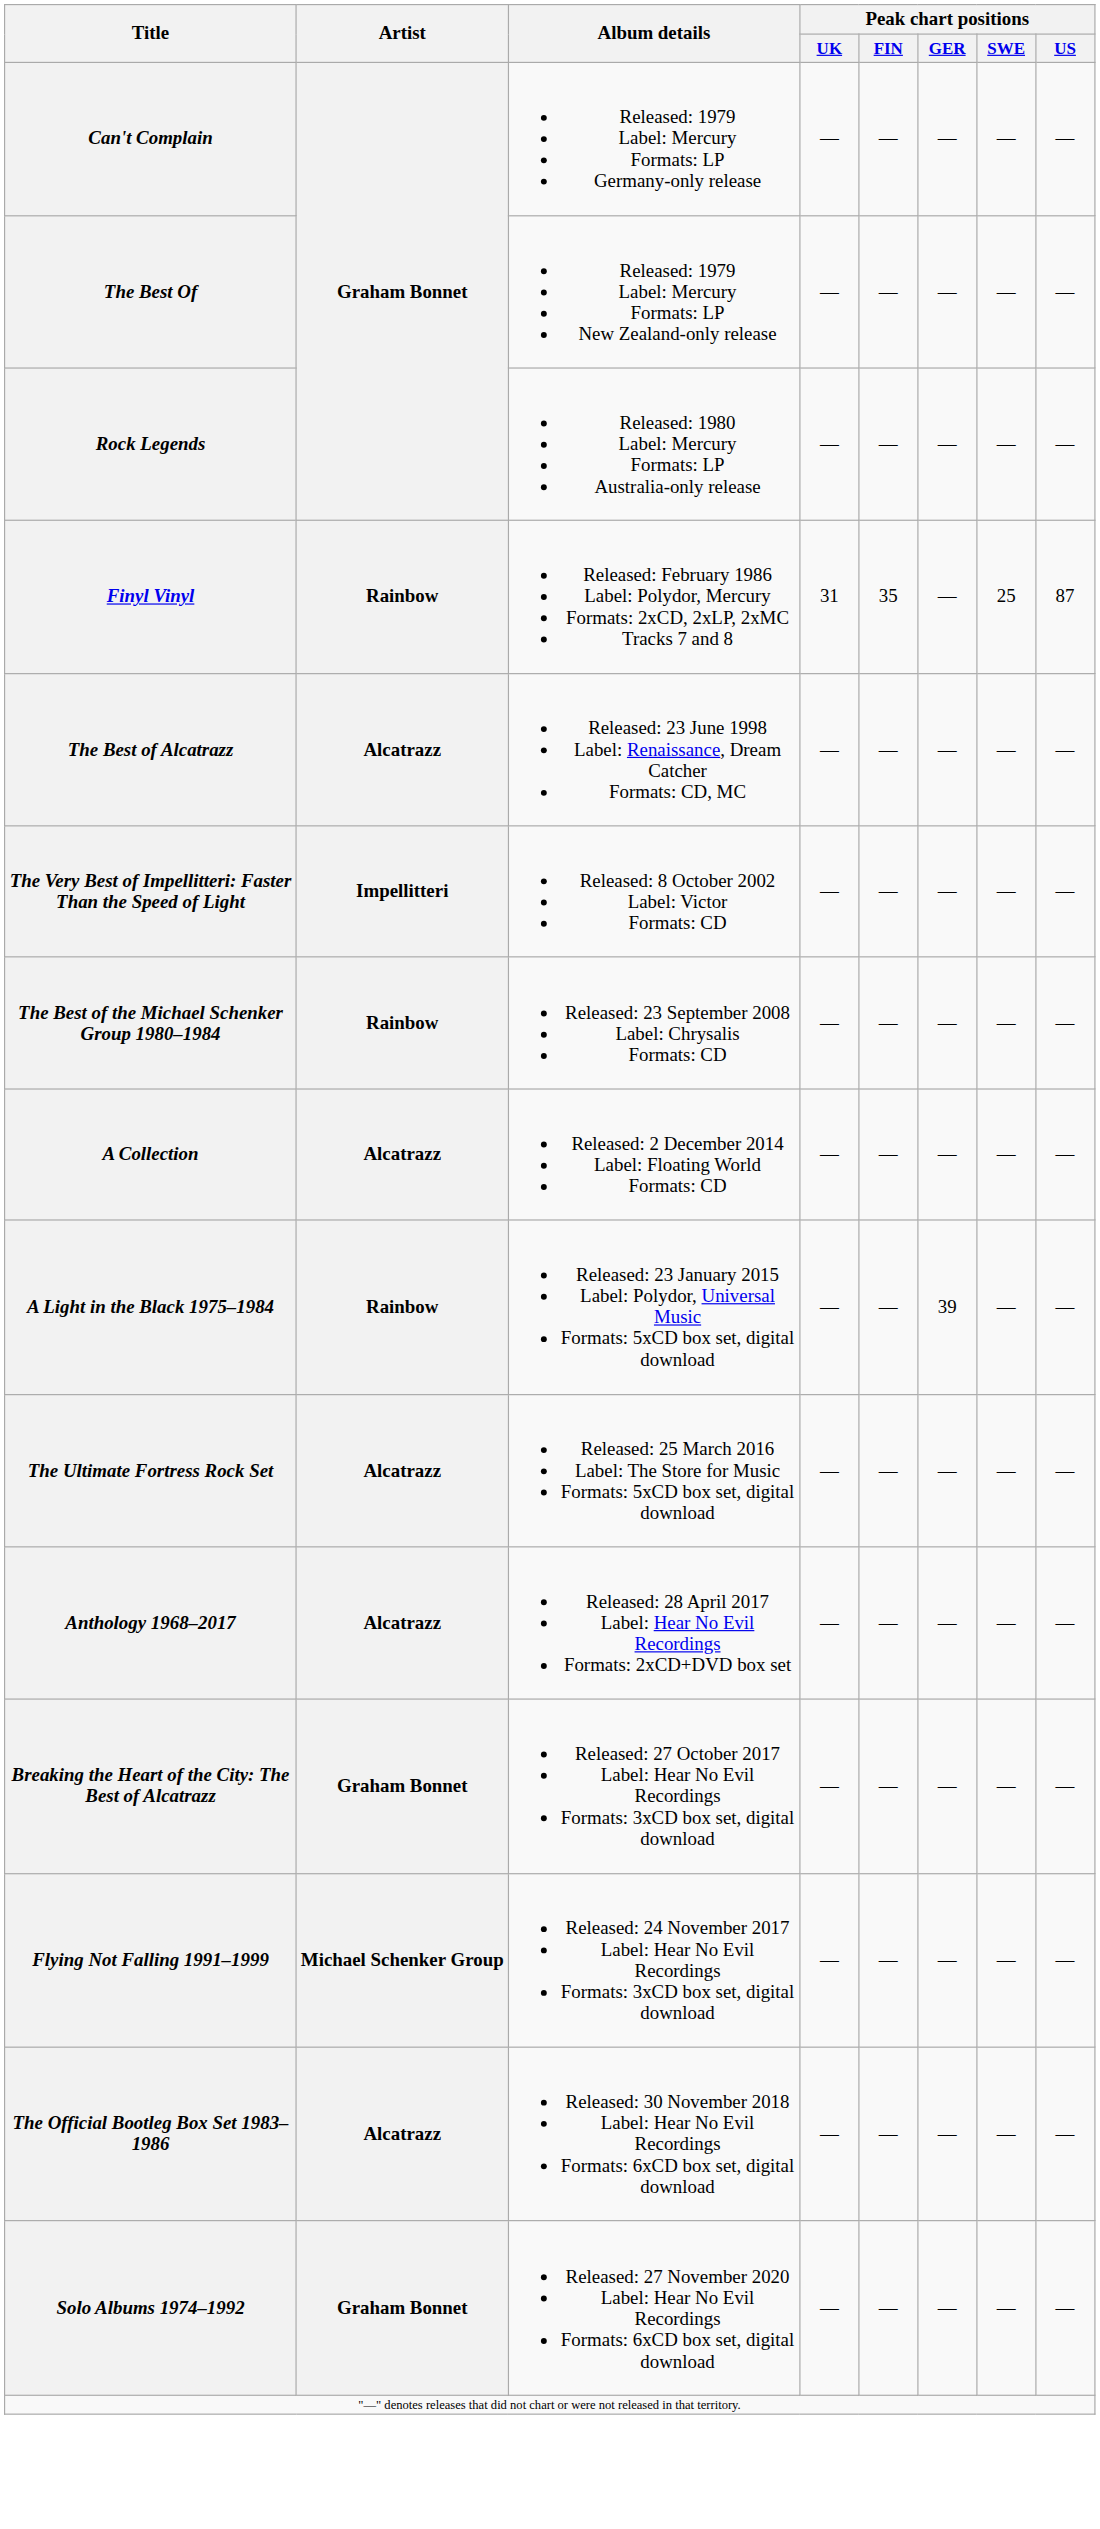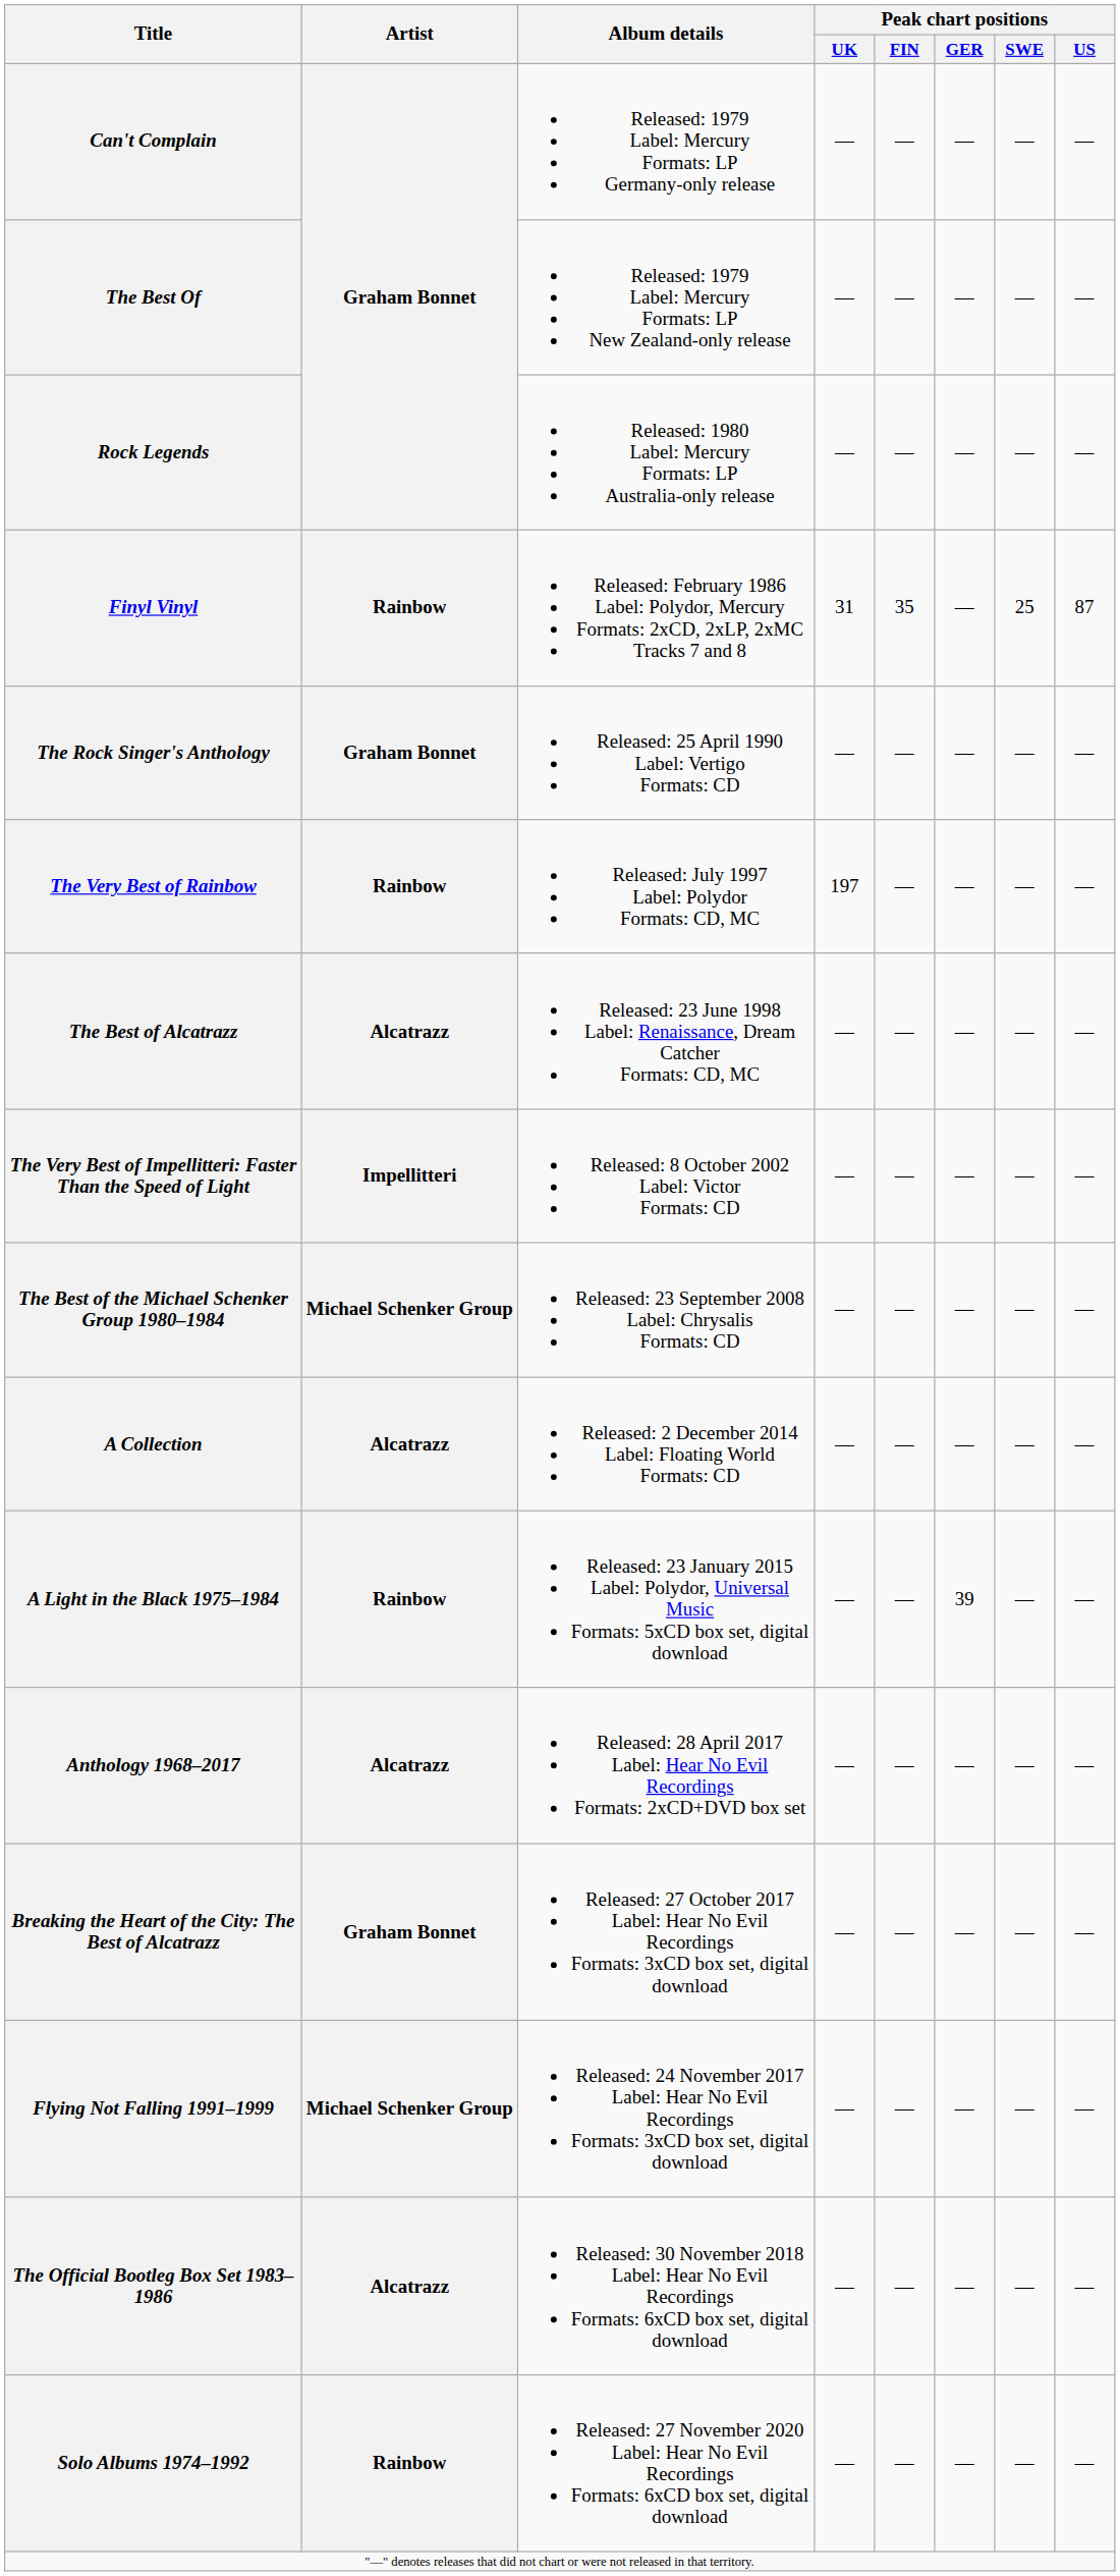 <table class="wikitable plainrowheaders" style="text-align:center;">
 <tr>
 <th rowspan="2" scope="col" style="width:15em;">Title</th>
 <th rowspan="2">Artist</th>
 <th rowspan="2" scope="col" style="width:15em;">Album details</th>
 <th colspan="5">Peak chart positions</th>
 </tr>
 <tr>
 <th scope="col" style="width:3em;font-size:90%;"><a href='#'>UK</a><br></th>
 <th scope="col" style="width:3em;font-size:90%;"><a href='#'>FIN</a><br></th>
 <th scope="col" style="width:3em;font-size:90%;"><a href='#'>GER</a><br></th>
 <th scope="col" style="width:3em;font-size:90%;"><a href='#'>SWE</a><br></th>
 <th scope="col" style="width:3em;font-size:90%;"><a href='#'>US</a><br></th>
 </tr>
 <tr>
 <th scope="row"><em>Can't Complain</em></th>
 <th scope="row" rowspan="3">Graham Bonnet</th>
 <td><br><ul><li>Released: 1979</li><li>Label: Mercury</li><li>Formats: LP</li><li>Germany-only release</li></ul></td>
 <td>—</td>
 <td>—</td>
 <td>—</td>
 <td>—</td>
 <td>—</td>
 </tr>
 <tr>
 <th scope="row"><em>The Best Of</em></th>
 <td><br><ul><li>Released: 1979</li><li>Label: Mercury</li><li>Formats: LP</li><li>New Zealand-only release</li></ul></td>
 <td>—</td>
 <td>—</td>
 <td>—</td>
 <td>—</td>
 <td>—</td>
 </tr>
 <tr>
 <th scope="row"><em>Rock Legends</em></th>
 <td><br><ul><li>Released: 1980</li><li>Label: Mercury</li><li>Formats: LP</li><li>Australia-only release</li></ul></td>
 <td>—</td>
 <td>—</td>
 <td>—</td>
 <td>—</td>
 <td>—</td>
 </tr>
 <tr>
 <th scope="row"><em><a href='#'>Finyl Vinyl</a></em></th>
 <th scope="row">Rainbow</th>
 <td><br><ul><li>Released: February 1986</li><li>Label: Polydor, Mercury</li><li>Formats: 2xCD, 2xLP, 2xMC</li><li>Tracks 7 and 8</li></ul></td>
 <td>31</td>
 <td>35</td>
 <td>—</td>
 <td>25</td>
 <td>87</td>
 </tr>
 <tr>
+<th scope="row"><em>The Rock Singer's Anthology</em></th>
+<th scope="row">Graham Bonnet</th>
+<td><br><ul><li>Released: 25 April 1990</li><li>Label: Vertigo</li><li>Formats: CD</li></ul></td>
+<td>—</td>
+<td>—</td>
+<td>—</td>
+<td>—</td>
+<td>—</td>
+</tr>
+<tr>
+<th scope="row"><em><a href='#'>The Very Best of Rainbow</a></em></th>
+<th scope="row">Rainbow</th>
+<td><br><ul><li>Released: July 1997</li><li>Label: Polydor</li><li>Formats: CD, MC</li></ul></td>
+<td>197</td>
+<td>—</td>
+<td>—</td>
+<td>—</td>
+<td>—</td>
+</tr>
+<tr>
 <th scope="row"><em>The Best of Alcatrazz</em></th>
 <th scope="row">Alcatrazz</th>
 <td><br><ul><li>Released: 23 June 1998</li><li>Label: <a href='#'>Renaissance</a>, Dream Catcher</li><li>Formats: CD, MC</li></ul></td>
 <td>—</td>
 <td>—</td>
 <td>—</td>
 <td>—</td>
 <td>—</td>
 </tr>
 <tr>
 <th scope="row"><em>The Very Best of Impellitteri: Faster Than the Speed of Light</em></th>
 <th scope="row">Impellitteri</th>
 <td><br><ul><li>Released: 8 October 2002</li><li>Label: Victor</li><li>Formats: CD</li></ul></td>
 <td>—</td>
 <td>—</td>
 <td>—</td>
 <td>—</td>
 <td>—</td>
 </tr>
 <tr>
 <th scope="row"><em>The Best of the Michael Schenker Group 1980–1984</em></th>
-<th scope="row">Rainbow</th>
+<th scope="row">Michael Schenker Group</th>
 <td><br><ul><li>Released: 23 September 2008</li><li>Label: Chrysalis</li><li>Formats: CD</li></ul></td>
 <td>—</td>
 <td>—</td>
 <td>—</td>
 <td>—</td>
 <td>—</td>
 </tr>
 <tr>
 <th scope="row"><em>A Collection</em></th>
 <th scope="row">Alcatrazz</th>
 <td><br><ul><li>Released: 2 December 2014</li><li>Label: Floating World</li><li>Formats: CD</li></ul></td>
 <td>—</td>
 <td>—</td>
 <td>—</td>
 <td>—</td>
 <td>—</td>
 </tr>
 <tr>
 <th scope="row"><em>A Light in the Black 1975–1984</em></th>
 <th scope="row">Rainbow</th>
 <td><br><ul><li>Released: 23 January 2015</li><li>Label: Polydor, <a href='#'>Universal Music</a></li><li>Formats: 5xCD box set, digital download</li></ul></td>
 <td>—</td>
 <td>—</td>
 <td>39</td>
-<td>—</td>
-<td>—</td>
-</tr>
-<tr>
-<th scope="row"><em>The Ultimate Fortress Rock Set</em></th>
-<th scope="row">Alcatrazz</th>
-<td><br><ul><li>Released: 25 March 2016</li><li>Label: The Store for Music</li><li>Formats: 5xCD box set, digital download</li></ul></td>
-<td>—</td>
-<td>—</td>
-<td>—</td>
 <td>—</td>
 <td>—</td>
 </tr>
 <tr>
 <th scope="row"><em>Anthology 1968–2017</em></th>
 <th scope="row">Alcatrazz</th>
 <td><br><ul><li>Released: 28 April 2017</li><li>Label: <a href='#'>Hear No Evil Recordings</a></li><li>Formats: 2xCD+DVD box set</li></ul></td>
 <td>—</td>
 <td>—</td>
 <td>—</td>
 <td>—</td>
 <td>—</td>
 </tr>
 <tr>
 <th scope="row"><em>Breaking the Heart of the City: The Best of Alcatrazz</em></th>
 <th scope="row">Graham Bonnet</th>
 <td><br><ul><li>Released: 27 October 2017</li><li>Label: Hear No Evil Recordings</li><li>Formats: 3xCD box set, digital download</li></ul></td>
 <td>—</td>
 <td>—</td>
 <td>—</td>
 <td>—</td>
 <td>—</td>
 </tr>
 <tr>
 <th scope="row"><em>Flying Not Falling 1991–1999</em></th>
 <th scope="row">Michael Schenker Group</th>
 <td><br><ul><li>Released: 24 November 2017</li><li>Label: Hear No Evil Recordings</li><li>Formats: 3xCD box set, digital download</li></ul></td>
 <td>—</td>
 <td>—</td>
 <td>—</td>
 <td>—</td>
 <td>—</td>
 </tr>
 <tr>
 <th scope="row"><em>The Official Bootleg Box Set 1983–1986</em></th>
 <th scope="row">Alcatrazz</th>
 <td><br><ul><li>Released: 30 November 2018</li><li>Label: Hear No Evil Recordings</li><li>Formats: 6xCD box set, digital download</li></ul></td>
 <td>—</td>
 <td>—</td>
 <td>—</td>
 <td>—</td>
 <td>—</td>
 </tr>
 <tr>
 <th scope="row"><em>Solo Albums 1974–1992</em></th>
-<th scope="row">Graham Bonnet</th>
+<th scope="row">Rainbow</th>
 <td><br><ul><li>Released: 27 November 2020</li><li>Label: Hear No Evil Recordings</li><li>Formats: 6xCD box set, digital download</li></ul></td>
 <td>—</td>
 <td>—</td>
 <td>—</td>
 <td>—</td>
 <td>—</td>
 </tr>
 <tr>
 <td colspan="8" style="font-size:8pt">"—" denotes releases that did not chart or were not released in that territory.</td>
 </tr>
 </table>
